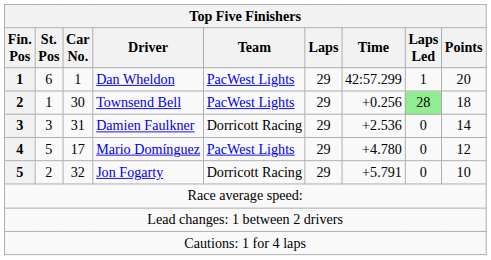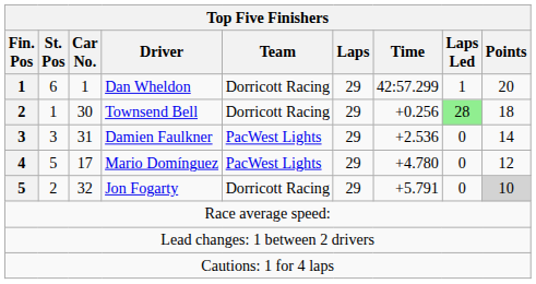 <table class="wikitable" style="font-size:95%;">
 <tr>
 <th colspan=9>Top Five Finishers</th>
 </tr>
 <tr>
 <th>Fin.<br>Pos</th>
 <th>St.<br>Pos</th>
 <th>Car<br>No.</th>
 <th>Driver</th>
 <th>Team</th>
 <th>Laps</th>
 <th>Time</th>
 <th>Laps<br>Led</th>
 <th>Points</th>
 </tr>
 <tr>
 <th>1</th>
 <td align=center>6</td>
 <td align=center>1</td>
 <td> <a href='#'>Dan Wheldon</a></td>
-<td><a href='#'>PacWest Lights</a></td>
+<td>Dorricott Racing</td>
 <td align=center>29</td>
 <td align=right>42:57.299</td>
 <td align=center>1</td>
 <td align=center>20</td>
 </tr>
 <tr>
 <th>2</th>
 <td align=center>1</td>
 <td align=center>30</td>
 <td> <a href='#'>Townsend Bell</a></td>
-<td><a href='#'>PacWest Lights</a></td>
+<td>Dorricott Racing</td>
 <td align=center>29</td>
 <td align=right>+0.256</td>
 <td align=center style="background: lightgreen;">28</td>
 <td align=center>18</td>
 </tr>
 <tr>
 <th>3</th>
 <td align=center>3</td>
 <td align=center>31</td>
 <td> <a href='#'>Damien Faulkner</a></td>
-<td>Dorricott Racing</td>
+<td><a href='#'>PacWest Lights</a></td>
 <td align=center>29</td>
 <td align=right>+2.536</td>
 <td align=center>0</td>
 <td align=center>14</td>
 </tr>
 <tr>
 <th>4</th>
 <td align=center>5</td>
 <td align=center>17</td>
 <td> <a href='#'>Mario Domínguez</a></td>
 <td><a href='#'>PacWest Lights</a></td>
 <td align=center>29</td>
 <td align=right>+4.780</td>
 <td align=center>0</td>
 <td align=center>12</td>
 </tr>
 <tr>
 <th>5</th>
 <td align=center>2</td>
 <td align=center>32</td>
 <td> <a href='#'>Jon Fogarty</a></td>
 <td>Dorricott Racing</td>
 <td align=center>29</td>
 <td align=right>+5.791</td>
 <td align=center>0</td>
-<td align=center>10</td>
+<td align=center style="background: lightgrey;">10</td>
 </tr>
 <tr>
 <td align=center colspan=9>Race average speed: </td>
 </tr>
 <tr>
 <td align=center colspan=9>Lead changes: 1 between 2 drivers</td>
 </tr>
 <tr>
 <td align=center colspan=9>Cautions: 1 for 4 laps</td>
 </tr>
 </table>
